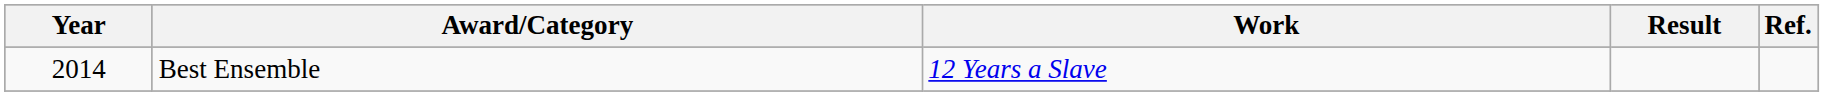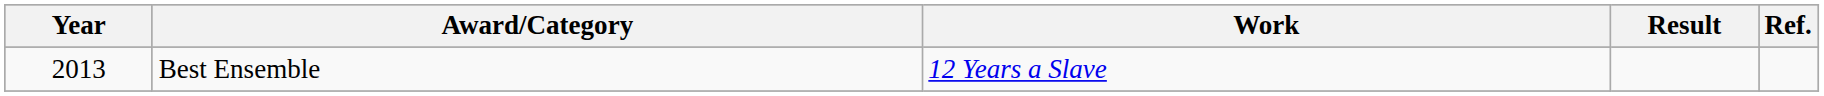 <table class=wikitable>
 <tr>
 <th scope="col" style="width:5em;">Year</th>
 <th scope="col" style="width:28em;">Award/Category</th>
 <th scope="col" style="width:25em;">Work</th>
 <th scope="col" style="width:5em;">Result</th>
 <th>Ref.</th>
 </tr>
 <tr>
-<td style="text-align:center;">2014</td>
+<td style="text-align:center;">2013</td>
 <td>Best Ensemble</td>
 <td><em><a href='#'>12 Years a Slave</a></em></td>
 <td></td>
 <td></td>
 </tr>
 </table>
